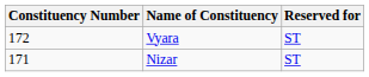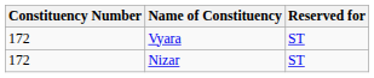 <table class="wikitable">
 <tr>
 <th>Constituency Number</th>
 <th>Name of Constituency</th>
 <th>Reserved for</th>
 </tr>
 <tr>
 <td>172</td>
 <td><a href='#'>Vyara</a></td>
 <td><a href='#'>ST</a></td>
 </tr>
 <tr>
-<td>171</td>
+<td>172</td>
 <td><a href='#'>Nizar</a></td>
 <td><a href='#'>ST</a></td>
 </tr>
 </table>
